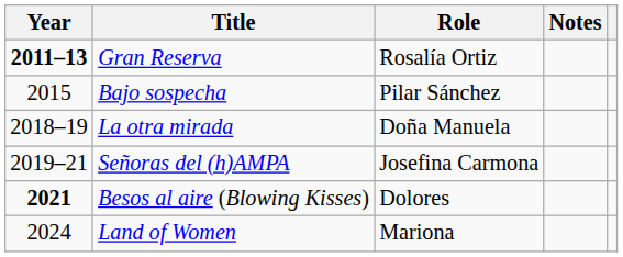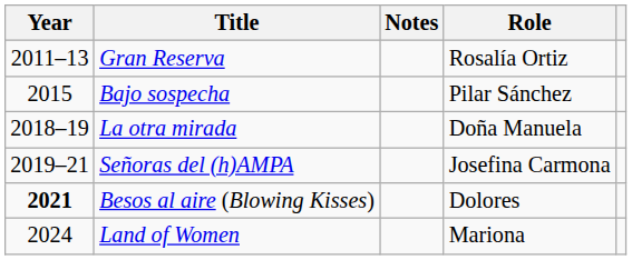 <table class="wikitable sortable">
 <tr>
 <th>Year</th>
 <th>Title</th>
+<th class="unsortable">Notes</th>
 <th>Role</th>
-<th class="unsortable">Notes</th>
 <th></th>
 </tr>
 <tr>
-<td align = "center"><strong>2011–13</strong></td>
+<td align = "center">2011–13</td>
 <td><em><a href='#'>Gran Reserva</a></em></td>
+<td></td>
 <td>Rosalía Ortiz</td>
-<td></td>
 <td align = "center"></td>
 </tr>
 <tr>
 <td align = "center">2015</td>
 <td><em><a href='#'>Bajo sospecha</a></em></td>
+<td></td>
 <td>Pilar Sánchez</td>
-<td></td>
 <td align = "center"></td>
 </tr>
 <tr>
 <td align = "center">2018–19</td>
 <td><em><a href='#'>La otra mirada</a></em></td>
+<td></td>
 <td>Doña Manuela</td>
-<td></td>
 <td align = "center"></td>
 </tr>
 <tr>
 <td align = "center">2019–21</td>
 <td><em><a href='#'>Señoras del (h)AMPA</a></em></td>
+<td></td>
 <td>Josefina Carmona</td>
-<td></td>
 <td align = "center"></td>
 </tr>
 <tr>
 <td align = "center"><strong>2021</strong></td>
 <td><em><a href='#'>Besos al aire</a></em> (<em>Blowing Kisses</em>)</td>
+<td></td>
 <td>Dolores</td>
-<td></td>
 <td align = "center"></td>
 </tr>
 <tr>
 <td align = "center">2024</td>
 <td><em><a href='#'>Land of Women</a></em></td>
+<td></td>
 <td>Mariona</td>
-<td></td>
 <td align = "center"></td>
 </tr>
 </table>
